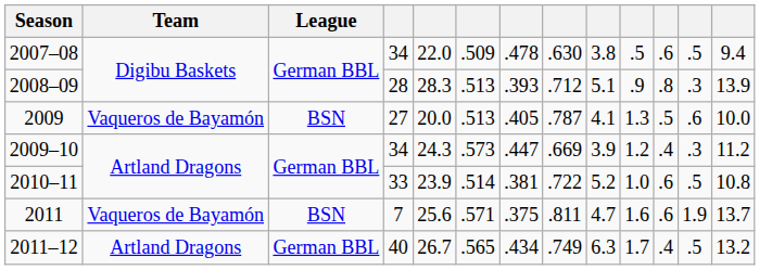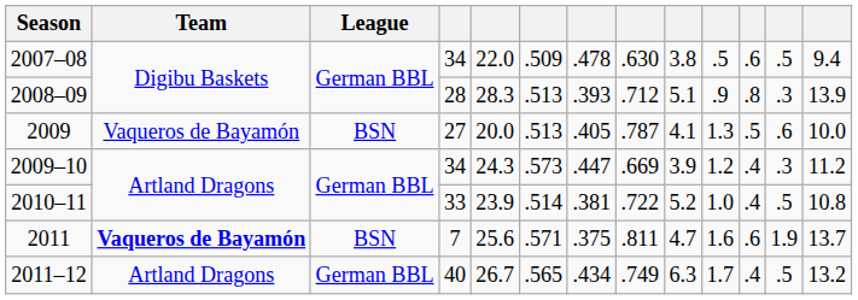 <table class="wikitable sortable" style="font-size:95%; text-align:center;">
 <tr>
 <th>Season</th>
 <th>Team</th>
 <th>League</th>
 <th></th>
 <th></th>
 <th></th>
 <th></th>
 <th></th>
 <th></th>
 <th></th>
 <th></th>
 <th></th>
 <th></th>
 </tr>
 <tr>
 <td>2007–08</td>
 <td rowspan="2"><a href='#'>Digibu Baskets</a></td>
 <td rowspan="2"><a href='#'>German BBL</a></td>
 <td>34</td>
 <td>22.0</td>
 <td>.509</td>
 <td>.478</td>
 <td>.630</td>
 <td>3.8</td>
 <td>.5</td>
 <td>.6</td>
 <td>.5</td>
 <td>9.4</td>
 </tr>
 <tr>
 <td>2008–09</td>
 <td>28</td>
 <td>28.3</td>
 <td>.513</td>
 <td>.393</td>
 <td>.712</td>
 <td>5.1</td>
 <td>.9</td>
 <td>.8</td>
 <td>.3</td>
 <td>13.9</td>
 </tr>
 <tr>
 <td>2009</td>
 <td><a href='#'>Vaqueros de Bayamón</a></td>
 <td><a href='#'>BSN</a></td>
 <td>27</td>
 <td>20.0</td>
 <td>.513</td>
 <td>.405</td>
 <td>.787</td>
 <td>4.1</td>
 <td>1.3</td>
 <td>.5</td>
 <td>.6</td>
 <td>10.0</td>
 </tr>
 <tr>
 <td>2009–10</td>
 <td rowspan="2"><a href='#'>Artland Dragons</a></td>
 <td rowspan="2"><a href='#'>German BBL</a></td>
 <td>34</td>
 <td>24.3</td>
 <td>.573</td>
 <td>.447</td>
 <td>.669</td>
 <td>3.9</td>
 <td>1.2</td>
 <td>.4</td>
 <td>.3</td>
 <td>11.2</td>
 </tr>
 <tr>
 <td>2010–11</td>
 <td>33</td>
 <td>23.9</td>
 <td>.514</td>
 <td>.381</td>
 <td>.722</td>
 <td>5.2</td>
 <td>1.0</td>
-<td>.6</td>
+<td>.4</td>
 <td>.5</td>
 <td>10.8</td>
 </tr>
 <tr>
 <td>2011</td>
-<td><a href='#'>Vaqueros de Bayamón</a></td>
+<td><strong><a href='#'>Vaqueros de Bayamón</a></strong></td>
 <td><a href='#'>BSN</a></td>
 <td>7</td>
 <td>25.6</td>
 <td>.571</td>
 <td>.375</td>
 <td>.811</td>
 <td>4.7</td>
 <td>1.6</td>
 <td>.6</td>
 <td>1.9</td>
 <td>13.7</td>
 </tr>
 <tr>
 <td>2011–12</td>
 <td><a href='#'>Artland Dragons</a></td>
 <td><a href='#'>German BBL</a></td>
 <td>40</td>
 <td>26.7</td>
 <td>.565</td>
 <td>.434</td>
 <td>.749</td>
 <td>6.3</td>
 <td>1.7</td>
 <td>.4</td>
 <td>.5</td>
 <td>13.2</td>
 </tr>
 </table>
